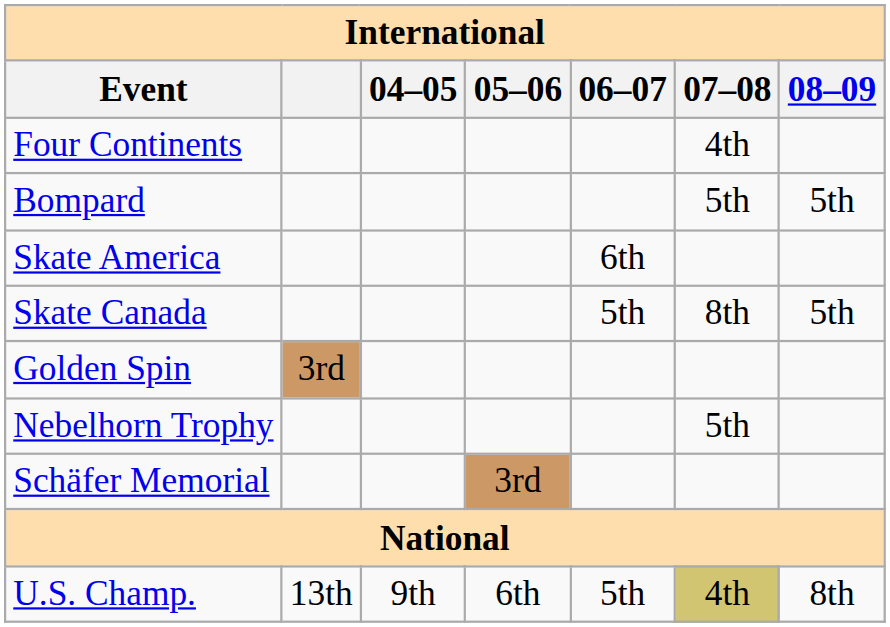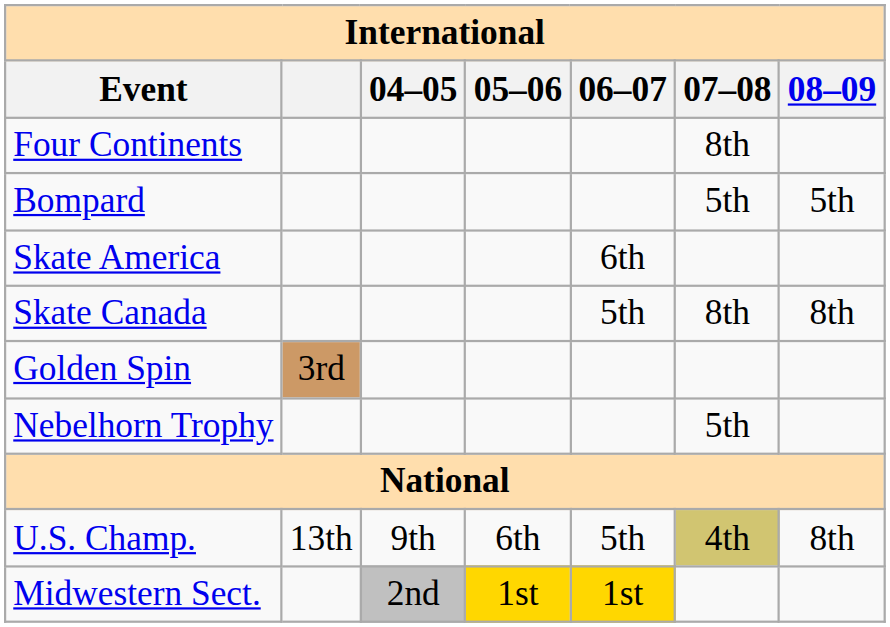 <table class="wikitable" style="text-align:center">
 <tr>
 <th style="background-color: #ffdead; " colspan=7 align=center>International</th>
 </tr>
 <tr>
 <th>Event</th>
 <th></th>
 <th>04–05</th>
 <th>05–06</th>
 <th>06–07</th>
 <th>07–08</th>
 <th><a href='#'>08–09</a></th>
 </tr>
 <tr>
 <td align=left><a href='#'>Four Continents</a></td>
 <td></td>
 <td></td>
 <td></td>
 <td></td>
-<td>4th</td>
+<td>8th</td>
 <td></td>
 </tr>
 <tr>
 <td align=left>  <a href='#'>Bompard</a></td>
 <td></td>
 <td></td>
 <td></td>
 <td></td>
 <td>5th</td>
 <td>5th</td>
 </tr>
 <tr>
 <td align=left>  <a href='#'>Skate America</a></td>
 <td></td>
 <td></td>
 <td></td>
 <td>6th</td>
 <td></td>
 <td></td>
 </tr>
 <tr>
 <td align=left>  <a href='#'>Skate Canada</a></td>
 <td></td>
 <td></td>
 <td></td>
 <td>5th</td>
 <td>8th</td>
-<td>5th</td>
+<td>8th</td>
 </tr>
 <tr>
 <td align=left><a href='#'>Golden Spin</a></td>
 <td bgcolor=cc9966>3rd</td>
 <td></td>
 <td></td>
 <td></td>
 <td></td>
 <td></td>
 </tr>
 <tr>
 <td align=left><a href='#'>Nebelhorn Trophy</a></td>
 <td></td>
 <td></td>
 <td></td>
 <td></td>
 <td>5th</td>
 <td></td>
 </tr>
 <tr>
-<td align=left><a href='#'>Schäfer Memorial</a></td>
-<td></td>
-<td></td>
-<td bgcolor=cc9966>3rd</td>
-<td></td>
-<td></td>
-<td></td>
-</tr>
-<tr>
 <th style="background-color: #ffdead; " colspan=7 align=center>National</th>
 </tr>
 <tr>
 <td align=left><a href='#'>U.S. Champ.</a></td>
 <td>13th</td>
 <td>9th</td>
 <td>6th</td>
 <td>5th</td>
 <td bgcolor=d1c571>4th</td>
 <td>8th</td>
 </tr>
+<tr>
+<td align=left><a href='#'>Midwestern Sect.</a></td>
+<td></td>
+<td bgcolor=silver>2nd</td>
+<td bgcolor=gold>1st</td>
+<td bgcolor=gold>1st</td>
+<td></td>
+<td></td>
+</tr>
 </table>
